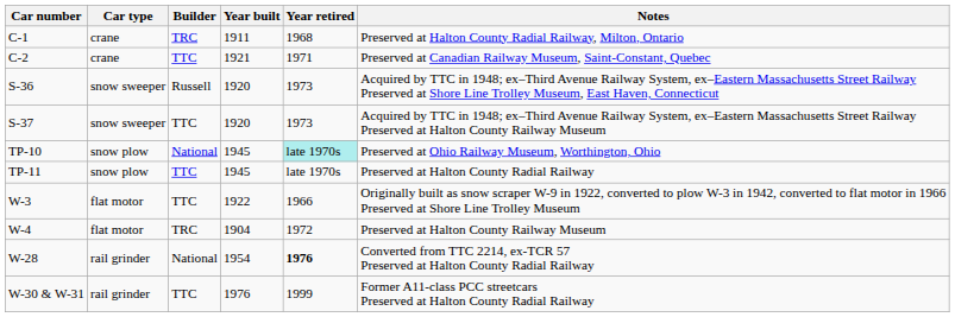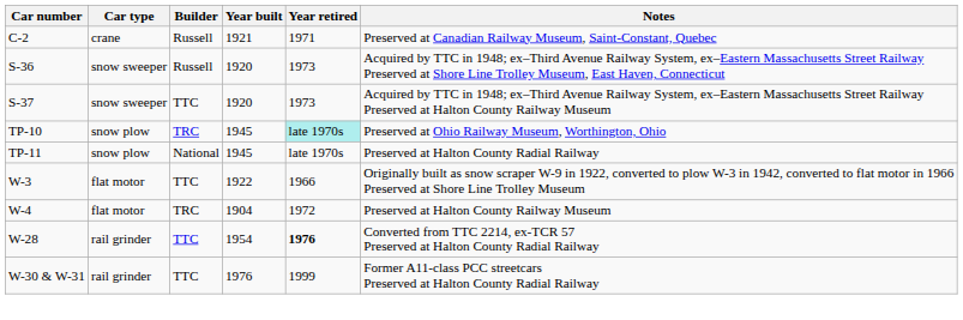 <table class="wikitable">
 <tr>
 <th>Car number</th>
 <th>Car type</th>
 <th>Builder</th>
 <th>Year built</th>
 <th>Year retired</th>
 <th>Notes</th>
 </tr>
 <tr>
-<td>C-1</td>
-<td>crane</td>
-<td><a href='#'>TRC</a></td>
-<td>1911</td>
-<td>1968</td>
-<td>Preserved at <a href='#'>Halton County Radial Railway</a>, <a href='#'>Milton, Ontario</a></td>
-</tr>
-<tr>
 <td>C-2</td>
 <td>crane</td>
-<td><a href='#'>TTC</a></td>
+<td>Russell</td>
 <td>1921</td>
 <td>1971</td>
 <td>Preserved at <a href='#'>Canadian Railway Museum</a>, <a href='#'>Saint-Constant, Quebec</a></td>
 </tr>
 <tr>
 <td>S-36</td>
 <td>snow sweeper</td>
 <td>Russell</td>
 <td>1920</td>
 <td>1973</td>
 <td>Acquired by TTC in 1948; ex–Third Avenue Railway System, ex–<a href='#'>Eastern Massachusetts Street Railway</a><br>Preserved at <a href='#'>Shore Line Trolley Museum</a>, <a href='#'>East Haven, Connecticut</a></td>
 </tr>
 <tr>
 <td>S-37</td>
 <td>snow sweeper</td>
 <td>TTC</td>
 <td>1920</td>
 <td>1973</td>
 <td>Acquired by TTC in 1948; ex–Third Avenue Railway System, ex–Eastern Massachusetts Street Railway<br>Preserved at Halton County Railway Museum</td>
 </tr>
 <tr>
 <td>TP-10</td>
 <td>snow plow</td>
-<td><a href='#'>National</a></td>
+<td><a href='#'>TRC</a></td>
 <td>1945</td>
 <td style="background: paleturquoise;">late 1970s</td>
 <td>Preserved at <a href='#'>Ohio Railway Museum</a>, <a href='#'>Worthington, Ohio</a></td>
 </tr>
 <tr>
 <td>TP-11</td>
 <td>snow plow</td>
-<td><a href='#'>TTC</a></td>
+<td>National</td>
 <td>1945</td>
 <td>late 1970s</td>
 <td>Preserved at Halton County Radial Railway</td>
 </tr>
 <tr>
 <td>W-3</td>
 <td>flat motor</td>
 <td>TTC</td>
 <td>1922</td>
 <td>1966</td>
 <td>Originally built as snow scraper W-9 in 1922, converted to plow W-3 in 1942, converted to flat motor in 1966<br>Preserved at Shore Line Trolley Museum</td>
 </tr>
 <tr>
 <td>W-4</td>
 <td>flat motor</td>
 <td>TRC</td>
 <td>1904</td>
 <td>1972</td>
 <td>Preserved at Halton County Railway Museum</td>
 </tr>
 <tr>
 <td>W-28</td>
 <td>rail grinder</td>
-<td>National</td>
+<td><a href='#'>TTC</a></td>
 <td>1954</td>
 <td><strong>1976</strong></td>
 <td>Converted from TTC 2214, ex-TCR 57<br>Preserved at Halton County Radial Railway</td>
 </tr>
 <tr>
 <td>W-30 & W-31</td>
 <td>rail grinder</td>
 <td>TTC</td>
 <td>1976</td>
 <td>1999</td>
 <td>Former A11-class PCC streetcars<br>Preserved at Halton County Radial Railway</td>
 </tr>
 </table>
